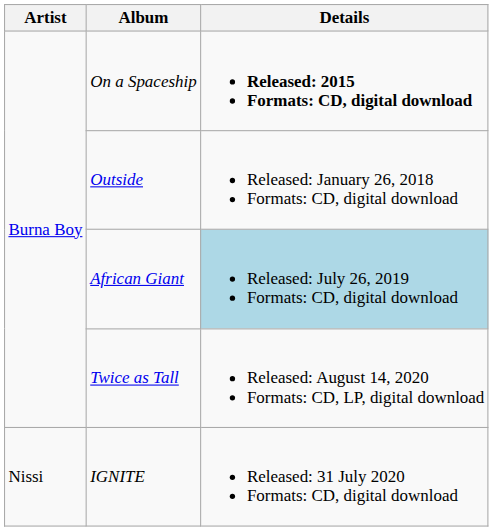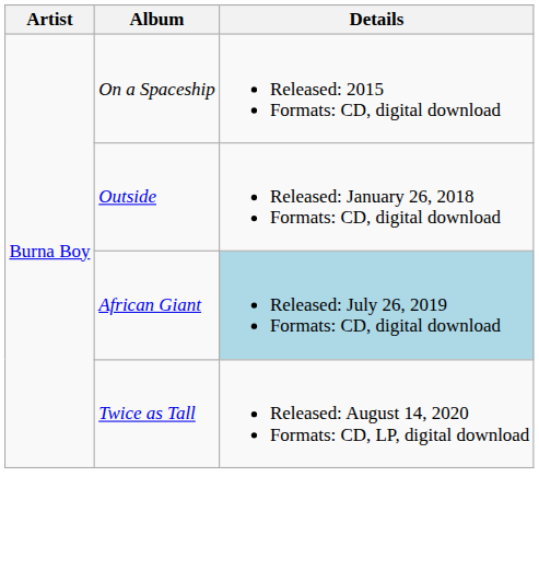 <table class = "wikitable sortable">
 <tr>
 <th>Artist</th>
 <th>Album</th>
 <th>Details</th>
 </tr>
 <tr>
 <td rowspan="4"><a href='#'>Burna Boy</a></td>
 <td><em>On a Spaceship</em></td>
-<td><strong><br><ul><li>Released: 2015</li><li>Formats: CD, digital download</li></ul></strong></td>
+<td><br><ul><li>Released: 2015</li><li>Formats: CD, digital download</li></ul></td>
 </tr>
 <tr>
 <td><em><a href='#'>Outside</a></em></td>
 <td><br><ul><li>Released: January 26, 2018</li><li>Formats: CD, digital download</li></ul></td>
 </tr>
 <tr>
 <td><em><a href='#'>African Giant</a></em></td>
 <td style="background: lightblue;"><br><ul><li>Released: July 26, 2019</li><li>Formats: CD, digital download</li></ul></td>
 </tr>
 <tr>
 <td><em><a href='#'>Twice as Tall</a></em></td>
 <td><br><ul><li>Released: August 14, 2020</li><li>Formats: CD, LP, digital download</li></ul></td>
 </tr>
-<tr>
-<td>Nissi</td>
-<td><em>IGNITE</em></td>
-<td><br><ul><li>Released: 31 July 2020</li><li>Formats: CD, digital download</li></ul></td>
-</tr>
 </table>
